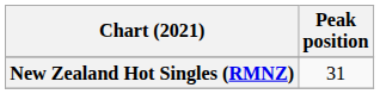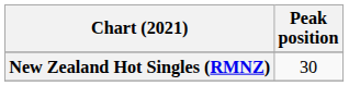 <table class="wikitable sortable plainrowheaders" style="text-align:center">
 <tr>
 <th>Chart (2021)</th>
 <th>Peak<br>position</th>
 </tr>
 <tr>
 </tr>
 <tr>
 <th scope="row">New Zealand Hot Singles (<a href='#'>RMNZ</a>)</th>
-<td>31</td>
+<td>30</td>
 </tr>
 <tr>
 </tr>
 <tr>
 </tr>
 <tr>
 </tr>
 </table>
